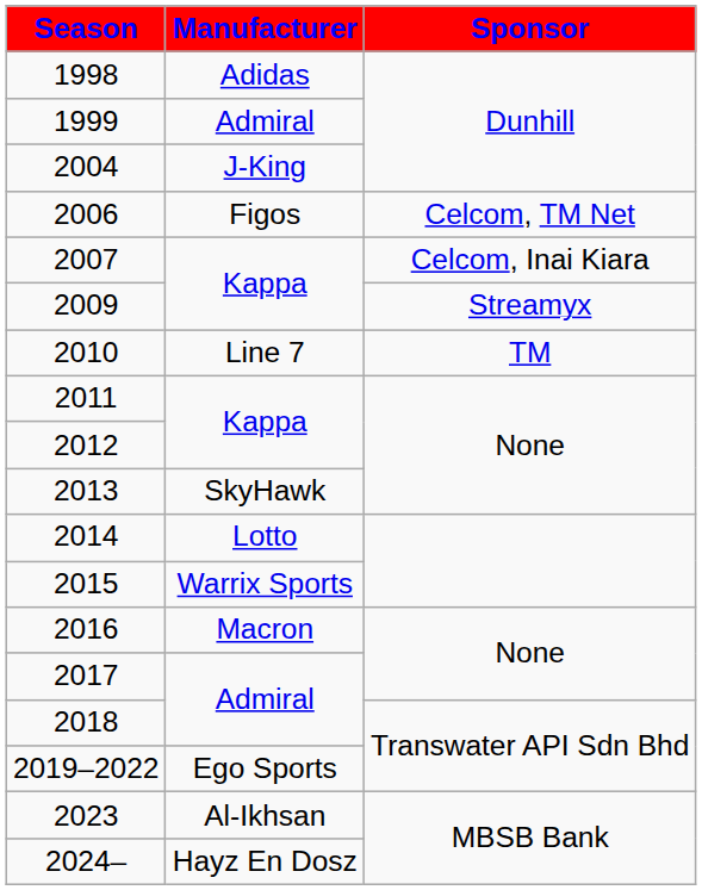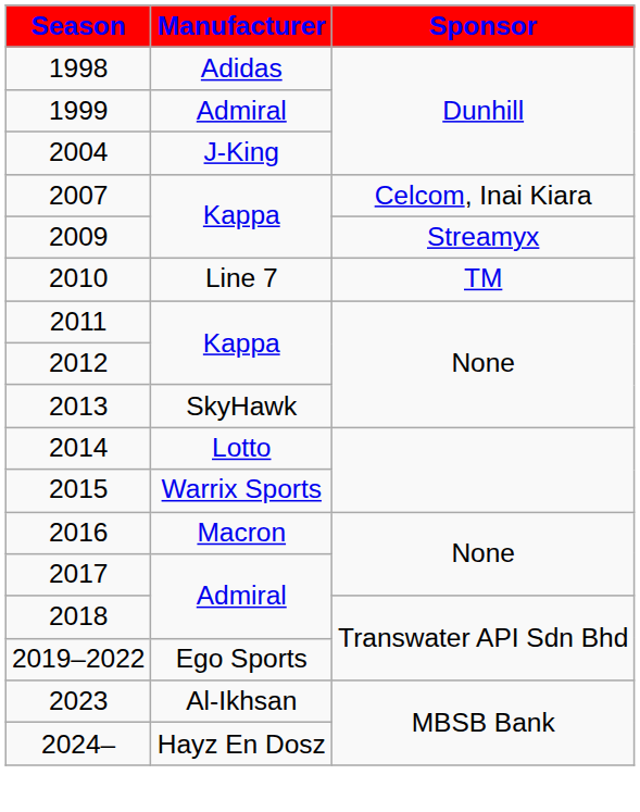 <table class="wikitable" style="text-align:center;margin-left:1em;float:center">
 <tr>
 <th style="background:red; color:Blue;">Season</th>
 <th style="background:red; color:Blue;">Manufacturer</th>
 <th style="background:red; color:Blue;">Sponsor</th>
 </tr>
 <tr>
 <td>1998</td>
 <td><a href='#'>Adidas</a></td>
 <td rowspan=3><a href='#'>Dunhill</a></td>
 </tr>
 <tr>
 <td>1999</td>
 <td><a href='#'>Admiral</a></td>
 </tr>
 <tr>
 <td>2004</td>
 <td><a href='#'>J-King</a></td>
-</tr>
-<tr>
-<td>2006</td>
-<td>Figos</td>
-<td><a href='#'>Celcom</a>, <a href='#'>TM Net</a></td>
 </tr>
 <tr>
 <td>2007</td>
 <td rowspan=2><a href='#'>Kappa</a></td>
 <td><a href='#'>Celcom</a>, Inai Kiara</td>
 </tr>
 <tr>
 <td>2009</td>
 <td><a href='#'>Streamyx</a></td>
 </tr>
 <tr>
 <td>2010</td>
 <td>Line 7</td>
 <td><a href='#'>TM</a></td>
 </tr>
 <tr>
 <td>2011</td>
 <td rowspan=2><a href='#'>Kappa</a></td>
 <td rowspan=3>None</td>
 </tr>
 <tr>
 <td>2012</td>
 </tr>
 <tr>
 <td>2013</td>
 <td>SkyHawk</td>
 </tr>
 <tr>
 <td>2014</td>
 <td><a href='#'>Lotto</a></td>
 <td rowspan=2></td>
 </tr>
 <tr>
 <td>2015</td>
 <td><a href='#'>Warrix Sports</a></td>
 </tr>
 <tr>
 <td>2016</td>
 <td><a href='#'>Macron</a></td>
 <td rowspan=2>None</td>
 </tr>
 <tr>
 <td>2017</td>
 <td rowspan=2><a href='#'>Admiral</a></td>
 </tr>
 <tr>
 <td>2018</td>
 <td rowspan=2>Transwater API Sdn Bhd</td>
 </tr>
 <tr>
 <td>2019–2022</td>
 <td>Ego Sports</td>
 </tr>
 <tr>
 <td>2023</td>
 <td>Al-Ikhsan</td>
 <td rowspan=2>MBSB Bank</td>
 </tr>
 <tr>
 <td>2024–</td>
 <td>Hayz En Dosz</td>
 </tr>
 </table>
